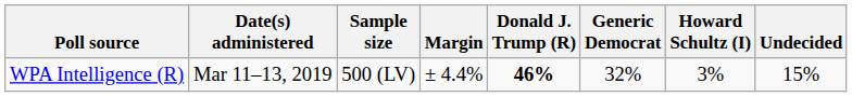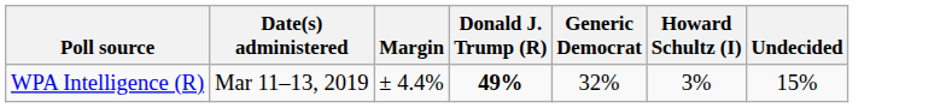 <table class="wikitable" style="font-size:90%;text-align:center;">
 <tr valign=bottom style="font-size:90%;">
 <th>Poll source</th>
 <th>Date(s)<br>administered</th>
-<th>Sample<br>size</th>
 <th>Margin<br></th>
 <th>Donald J.<br>Trump (R)</th>
 <th>Generic<br>Democrat</th>
 <th>Howard<br>Schultz (I)</th>
 <th>Undecided</th>
 </tr>
 <tr>
 <td style="text-align:left;"><a href='#'>WPA Intelligence (R)</a></td>
 <td>Mar 11–13, 2019</td>
-<td>500 (LV)</td>
 <td>± 4.4%</td>
-<td><strong>46%</strong></td>
+<td><strong>49%</strong></td>
 <td>32%</td>
 <td>3%</td>
 <td>15%</td>
 </tr>
 </table>
